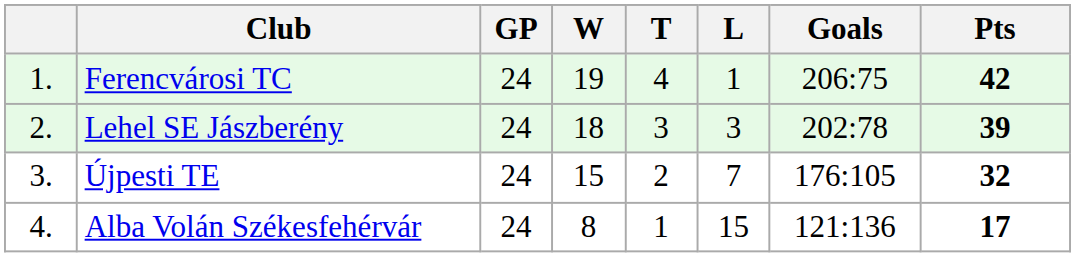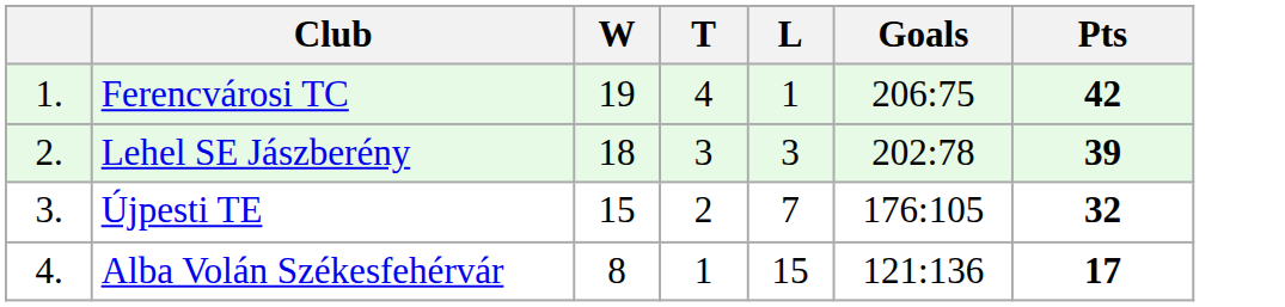 <table class="wikitable">
 <tr>
 <th width="30"></th>
 <th width="200">Club</th>
-<th width="30">GP</th>
 <th width="30">W</th>
 <th width="30">T</th>
 <th width="30">L</th>
 <th width="70">Goals</th>
 <th width="70">Pts</th>
 </tr>
 <tr bgcolor="#e6fae6" align="center">
 <td>1.</td>
 <td align="left"><a href='#'>Ferencvárosi TC</a></td>
-<td>24</td>
 <td>19</td>
 <td>4</td>
 <td>1</td>
 <td>206:75</td>
 <td><strong>42</strong></td>
 </tr>
 <tr bgcolor="#e6fae6" align="center">
 <td>2.</td>
 <td align="left"><a href='#'>Lehel SE Jászberény</a></td>
-<td>24</td>
 <td>18</td>
 <td>3</td>
 <td>3</td>
 <td>202:78</td>
 <td><strong>39</strong></td>
 </tr>
 <tr bgcolor="#FFFFFF" align="center">
 <td>3.</td>
 <td align="left"><a href='#'>Újpesti TE</a></td>
-<td>24</td>
 <td>15</td>
 <td>2</td>
 <td>7</td>
 <td>176:105</td>
 <td><strong>32</strong></td>
 </tr>
 <tr bgcolor="#FFFFFF" align="center">
 <td>4.</td>
 <td align="left"><a href='#'>Alba Volán Székesfehérvár</a></td>
-<td>24</td>
 <td>8</td>
 <td>1</td>
 <td>15</td>
 <td>121:136</td>
 <td><strong>17</strong></td>
 </tr>
 </table>
